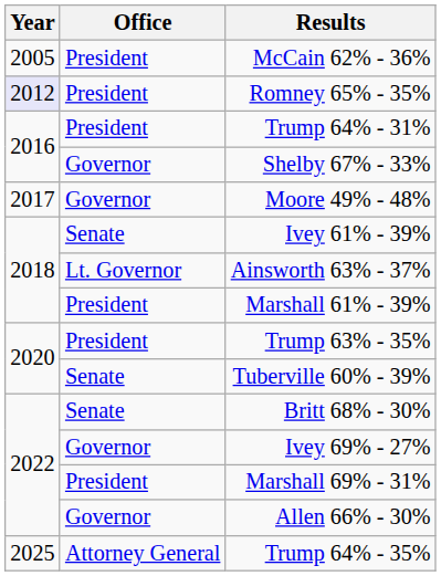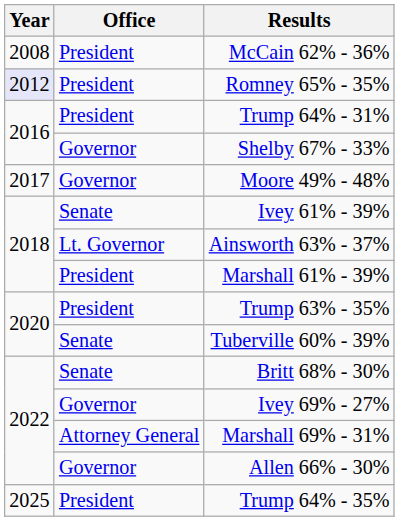 <table class=wikitable>
 <tr>
 <th>Year</th>
 <th>Office</th>
 <th>Results</th>
 </tr>
 <tr>
-<td>2005</td>
+<td>2008</td>
 <td><a href='#'>President</a></td>
 <td align="right" ><a href='#'>McCain</a> 62% - 36%</td>
 </tr>
 <tr>
 <td style="background: lavender;">2012</td>
 <td><a href='#'>President</a></td>
 <td align="right" ><a href='#'>Romney</a> 65% - 35%</td>
 </tr>
 <tr>
 <td rowspan=2>2016</td>
 <td><a href='#'>President</a></td>
 <td align="right" ><a href='#'>Trump</a> 64% - 31%</td>
 </tr>
 <tr>
 <td><a href='#'>Governor</a></td>
 <td align="right" ><a href='#'>Shelby</a> 67% - 33%</td>
 </tr>
 <tr>
 <td>2017</td>
 <td><a href='#'>Governor</a></td>
 <td align="right" ><a href='#'>Moore</a> 49% - 48%</td>
 </tr>
 <tr>
 <td rowspan=3>2018</td>
 <td><a href='#'>Senate</a></td>
 <td align="right" ><a href='#'>Ivey</a> 61% - 39%</td>
 </tr>
 <tr>
 <td><a href='#'>Lt. Governor</a></td>
 <td align="right" ><a href='#'>Ainsworth</a> 63% - 37%</td>
 </tr>
 <tr>
 <td><a href='#'>President</a></td>
 <td align="right" ><a href='#'>Marshall</a> 61% - 39%</td>
 </tr>
 <tr>
 <td rowspan=2>2020</td>
 <td><a href='#'>President</a></td>
 <td align="right" ><a href='#'>Trump</a> 63% - 35%</td>
 </tr>
 <tr>
 <td><a href='#'>Senate</a></td>
 <td align="right" ><a href='#'>Tuberville</a> 60% - 39%</td>
 </tr>
 <tr>
 <td rowspan=4>2022</td>
 <td><a href='#'>Senate</a></td>
 <td align="right" ><a href='#'>Britt</a> 68% - 30%</td>
 </tr>
 <tr>
 <td><a href='#'>Governor</a></td>
 <td align="right" ><a href='#'>Ivey</a> 69% - 27%</td>
 </tr>
 <tr>
-<td><a href='#'>President</a></td>
+<td><a href='#'>Attorney General</a></td>
 <td align="right" ><a href='#'>Marshall</a> 69% - 31%</td>
 </tr>
 <tr>
 <td><a href='#'>Governor</a></td>
 <td align="right" ><a href='#'>Allen</a> 66% - 30%</td>
 </tr>
 <tr>
 <td>2025</td>
-<td><a href='#'>Attorney General</a></td>
+<td><a href='#'>President</a></td>
 <td align="right" ><a href='#'>Trump</a> 64% - 35%</td>
 </tr>
 </table>
